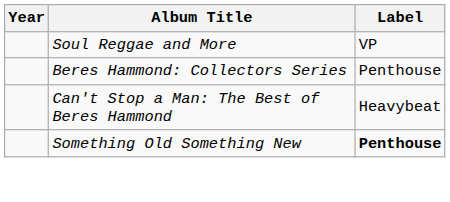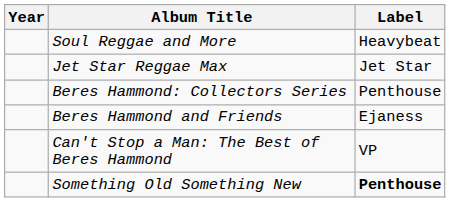 <table class="wikitable" style="width: 60%; height: 10em;">
 <tr>
 <th>Year</th>
 <th>Album Title</th>
 <th>Label</th>
 </tr>
 <tr>
 <td></td>
 <td><em>Soul Reggae and More</em></td>
-<td>VP</td>
+<td>Heavybeat</td>
+</tr>
+<tr>
+<td></td>
+<td><em>Jet Star Reggae Max</em></td>
+<td>Jet Star</td>
 </tr>
 <tr>
 <td></td>
 <td><em>Beres Hammond: Collectors Series</em></td>
 <td>Penthouse</td>
 </tr>
 <tr>
 <td></td>
+<td><em>Beres Hammond and Friends</em></td>
+<td>Ejaness</td>
+</tr>
+<tr>
+<td></td>
 <td><em>Can't Stop a Man: The Best of Beres Hammond</em> </td>
-<td>Heavybeat</td>
+<td>VP</td>
 </tr>
 <tr>
 <td></td>
 <td><em>Something Old Something New</em></td>
 <td><strong>Penthouse</strong></td>
 </tr>
 </table>
